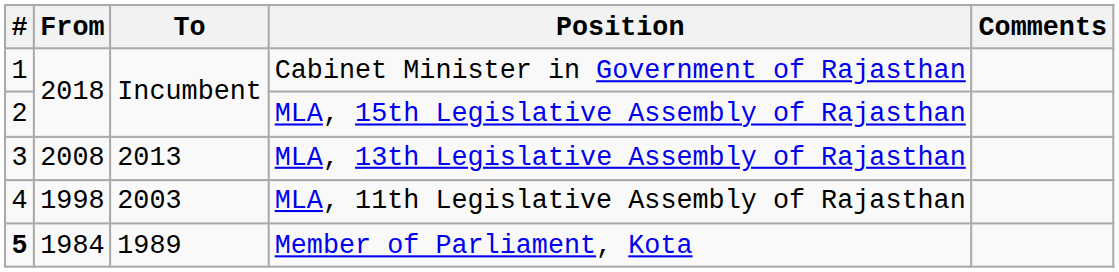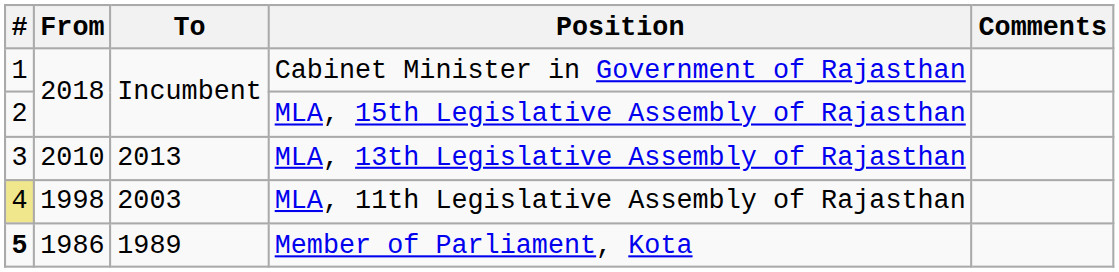 <table class="wikitable sortable">
 <tr>
 <th>#</th>
 <th>From</th>
 <th>To</th>
 <th>Position</th>
 <th>Comments</th>
 </tr>
 <tr>
 <td>1</td>
 <td rowspan=2>2018</td>
 <td rowspan=2>Incumbent</td>
 <td>Cabinet Minister in <a href='#'>Government of Rajasthan</a></td>
 <td></td>
 </tr>
 <tr>
 <td>2</td>
 <td><a href='#'>MLA</a>, <a href='#'>15th Legislative Assembly of Rajasthan</a></td>
 <td></td>
 </tr>
 <tr>
 <td>3</td>
-<td>2008</td>
+<td>2010</td>
 <td>2013</td>
 <td><a href='#'>MLA</a>, <a href='#'>13th Legislative Assembly of Rajasthan</a></td>
 <td></td>
 </tr>
 <tr>
-<td>4</td>
+<td style="background: khaki;">4</td>
 <td>1998</td>
 <td>2003</td>
 <td><a href='#'>MLA</a>, 11th Legislative Assembly of Rajasthan</td>
 <td></td>
 </tr>
 <tr>
 <td><strong>5</strong></td>
-<td>1984</td>
+<td>1986</td>
 <td>1989</td>
 <td><a href='#'>Member of Parliament</a>, <a href='#'>Kota</a></td>
 <td></td>
 </tr>
 </table>
